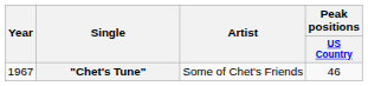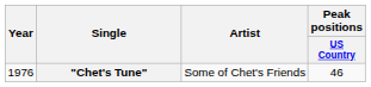 <table class="wikitable plainrowheaders" style="text-align:center;">
 <tr>
 <th rowspan="2">Year</th>
 <th rowspan="2" style="width:12em;">Single</th>
 <th rowspan="2">Artist</th>
 <th>Peak positions</th>
 </tr>
 <tr style="font-size:smaller;">
 <th width="65"><a href='#'>US Country</a><br></th>
 </tr>
 <tr>
-<td>1967</td>
+<td>1976</td>
 <th scope="row">"Chet's Tune"</th>
 <td>Some of Chet's Friends</td>
 <td>46</td>
 </tr>
 </table>
